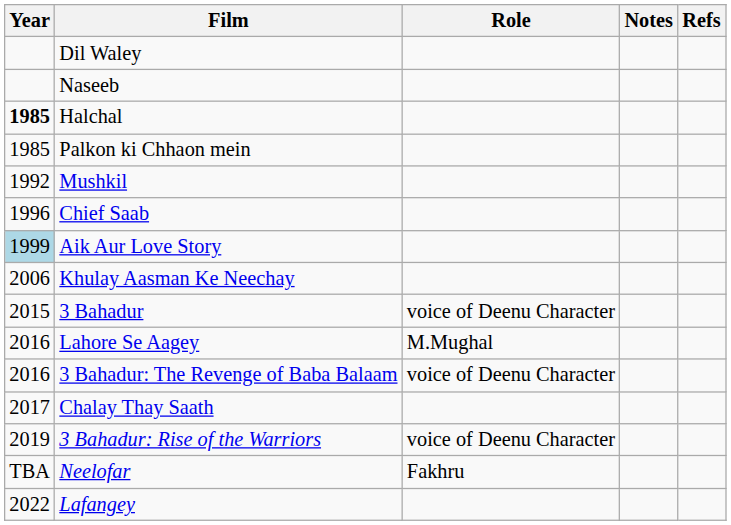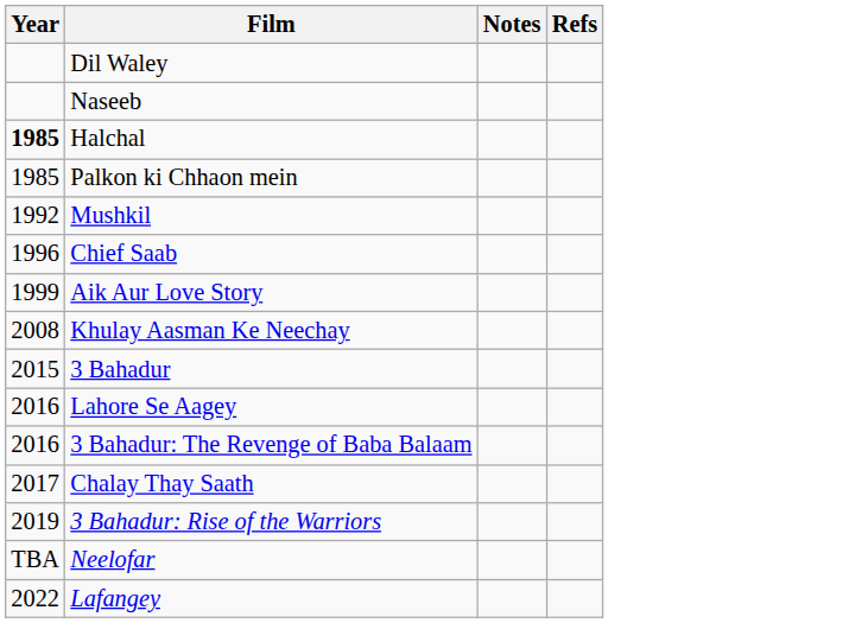 <table class="wikitable">
 <tr>
 <th>Year</th>
 <th>Film</th>
-<th>Role</th>
 <th>Notes</th>
 <th>Refs</th>
 </tr>
 <tr>
 <td></td>
 <td>Dil Waley</td>
 <td></td>
 <td></td>
-<td></td>
 </tr>
 <tr>
 <td></td>
 <td>Naseeb</td>
-<td></td>
 <td></td>
 <td></td>
 </tr>
 <tr>
 <td><strong>1985</strong></td>
 <td>Halchal</td>
 <td></td>
 <td></td>
-<td></td>
 </tr>
 <tr>
 <td>1985</td>
 <td>Palkon ki Chhaon mein</td>
-<td></td>
 <td></td>
 <td></td>
 </tr>
 <tr>
 <td>1992</td>
 <td><a href='#'>Mushkil</a></td>
 <td></td>
 <td></td>
-<td></td>
 </tr>
 <tr>
 <td>1996</td>
 <td><a href='#'>Chief Saab</a></td>
 <td></td>
 <td></td>
-<td></td>
 </tr>
 <tr>
-<td style="background: lightblue;">1999</td>
+<td>1999</td>
 <td><a href='#'>Aik Aur Love Story</a></td>
-<td></td>
 <td></td>
 <td></td>
 </tr>
 <tr>
-<td>2006</td>
+<td>2008</td>
 <td><a href='#'>Khulay Aasman Ke Neechay</a></td>
-<td></td>
 <td></td>
 <td></td>
 </tr>
 <tr>
 <td>2015</td>
 <td><a href='#'>3 Bahadur</a></td>
-<td>voice of Deenu Character</td>
 <td></td>
 <td></td>
 </tr>
 <tr>
 <td>2016</td>
 <td><a href='#'>Lahore Se Aagey</a></td>
-<td>M.Mughal</td>
 <td></td>
 <td></td>
 </tr>
 <tr>
 <td>2016</td>
 <td><a href='#'>3 Bahadur: The Revenge of Baba Balaam</a></td>
-<td>voice of Deenu Character</td>
 <td></td>
 <td></td>
 </tr>
 <tr>
 <td>2017</td>
 <td><a href='#'>Chalay Thay Saath</a></td>
 <td></td>
 <td></td>
-<td></td>
 </tr>
 <tr>
 <td>2019</td>
 <td><em><a href='#'>3 Bahadur: Rise of the Warriors</a></em></td>
-<td>voice of Deenu Character</td>
 <td></td>
 <td></td>
 </tr>
 <tr>
 <td>TBA</td>
 <td {{><em><a href='#'>Neelofar</a></em></td>
-<td>Fakhru</td>
 <td></td>
 <td></td>
 </tr>
 <tr>
 <td>2022</td>
 <td><em><a href='#'>Lafangey</a></em></td>
 <td></td>
 <td></td>
-<td></td>
 </tr>
 </table>
